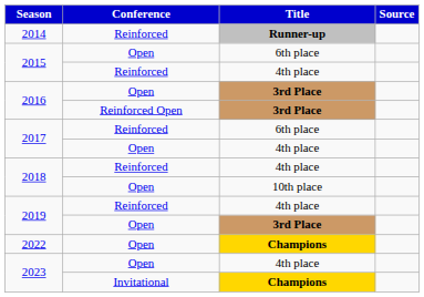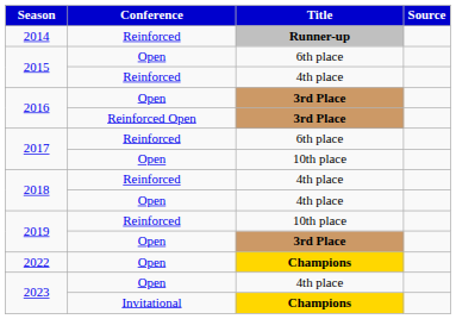 <table class="wikitable">
 <tr>
 <th width=70px style="background: #0000CD; color: White; text-align: center"><strong>Season</strong></th>
 <th width=200px style="background: #0000CD; color: White"><strong>Conference</strong></th>
 <th width=200px style="background: #0000CD; color: White"><strong>Title</strong></th>
 <th width=50px style="background: #0000CD; color: White"><strong>Source</strong></th>
 </tr>
 <tr align=center>
 <td><a href='#'>2014</a></td>
 <td><a href='#'>Reinforced</a></td>
 <td style="background: silver;"><strong>Runner-up</strong></td>
 <td></td>
 </tr>
 <tr align=center>
 <td rowspan=2><a href='#'>2015</a></td>
 <td><a href='#'>Open</a></td>
 <td>6th place</td>
 <td></td>
 </tr>
 <tr align=center>
 <td><a href='#'>Reinforced</a></td>
 <td>4th place</td>
 <td></td>
 </tr>
 <tr align=center>
 <td rowspan=2><a href='#'>2016</a></td>
 <td><a href='#'>Open</a></td>
 <td style="background:#CC9966;"><strong>3rd Place</strong></td>
 <td></td>
 </tr>
 <tr align=center>
 <td><a href='#'>Reinforced Open</a></td>
 <td style="background:#CC9966;"><strong>3rd Place</strong></td>
 <td></td>
 </tr>
 <tr align=center>
 <td rowspan=2><a href='#'>2017</a></td>
 <td><a href='#'>Reinforced</a> </td>
 <td>6th place</td>
 <td></td>
 </tr>
 <tr align=center>
 <td><a href='#'>Open</a> </td>
-<td>4th place</td>
+<td>10th place</td>
 <td></td>
 </tr>
 <tr align=center>
 <td rowspan=2><a href='#'>2018</a></td>
 <td><a href='#'>Reinforced</a> </td>
 <td>4th place</td>
 <td></td>
 </tr>
 <tr align=center>
 <td><a href='#'>Open</a></td>
-<td>10th place</td>
+<td>4th place</td>
 <td></td>
 </tr>
 <tr align=center>
 <td rowspan=2><a href='#'>2019</a></td>
 <td><a href='#'>Reinforced</a></td>
-<td>4th place</td>
+<td>10th place</td>
 <td></td>
 </tr>
 <tr align=center>
 <td><a href='#'>Open</a></td>
 <td style="background:#CC9966;"><strong>3rd Place</strong></td>
 <td></td>
 </tr>
 <tr align=center>
 <td rowspan=1><a href='#'>2022</a></td>
 <td><a href='#'>Open</a></td>
 <td style="background:gold;"><strong>Champions</strong></td>
 <td></td>
 </tr>
 <tr align=center>
 <td rowspan=2><a href='#'>2023</a></td>
 <td><a href='#'>Open</a></td>
 <td>4th place</td>
 <td></td>
 </tr>
 <tr align=center>
 <td><a href='#'>Invitational</a></td>
 <td style="background:gold;"><strong>Champions</strong></td>
 <td></td>
 </tr>
 </table>
